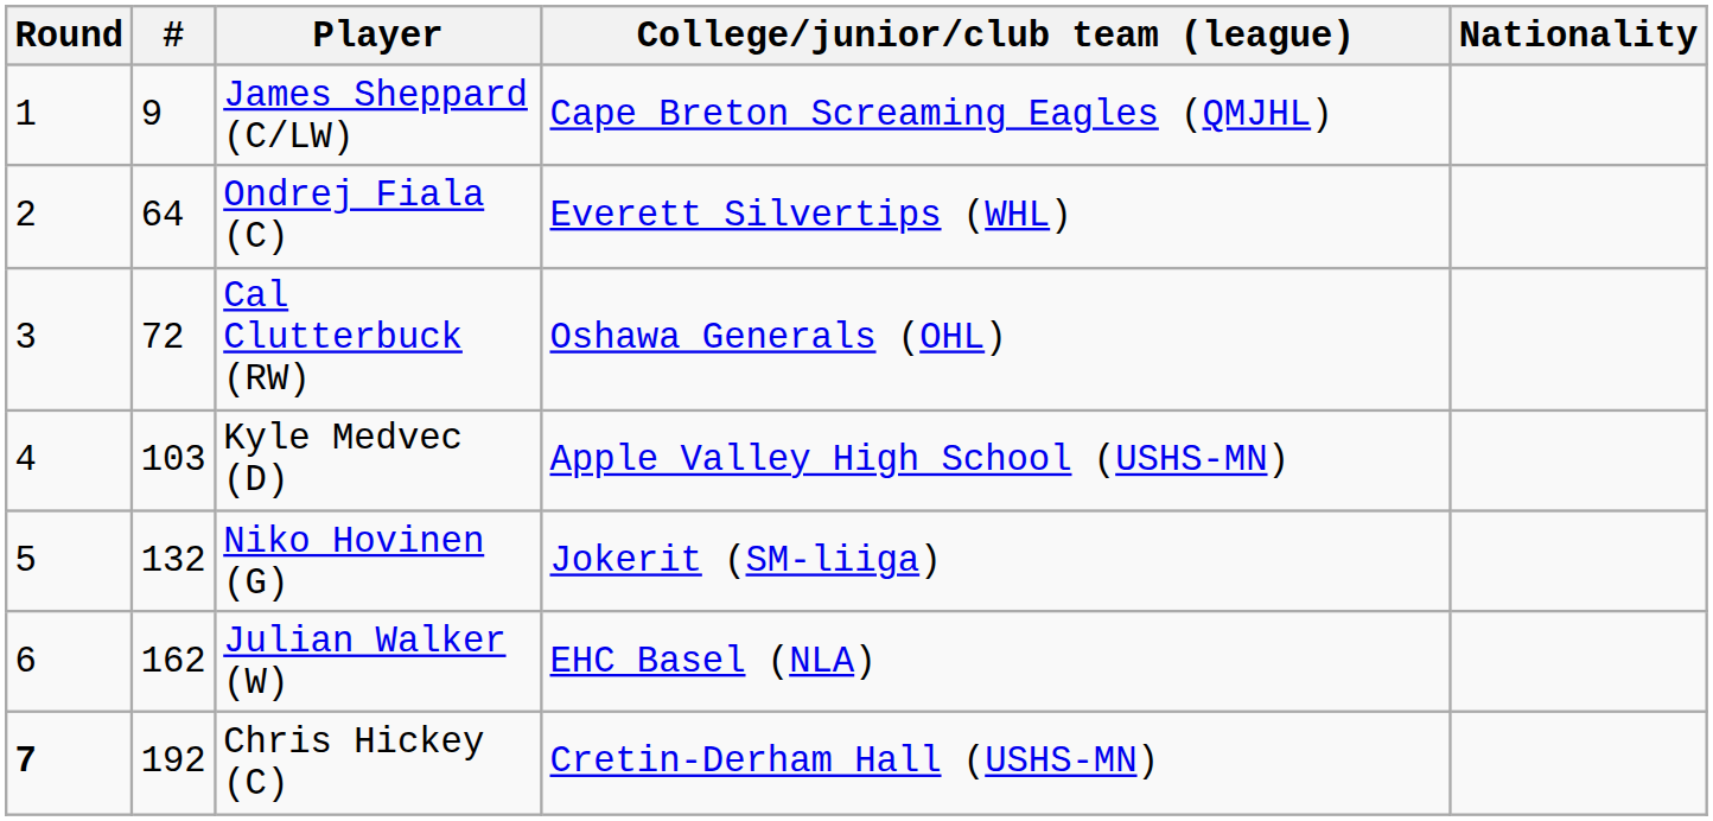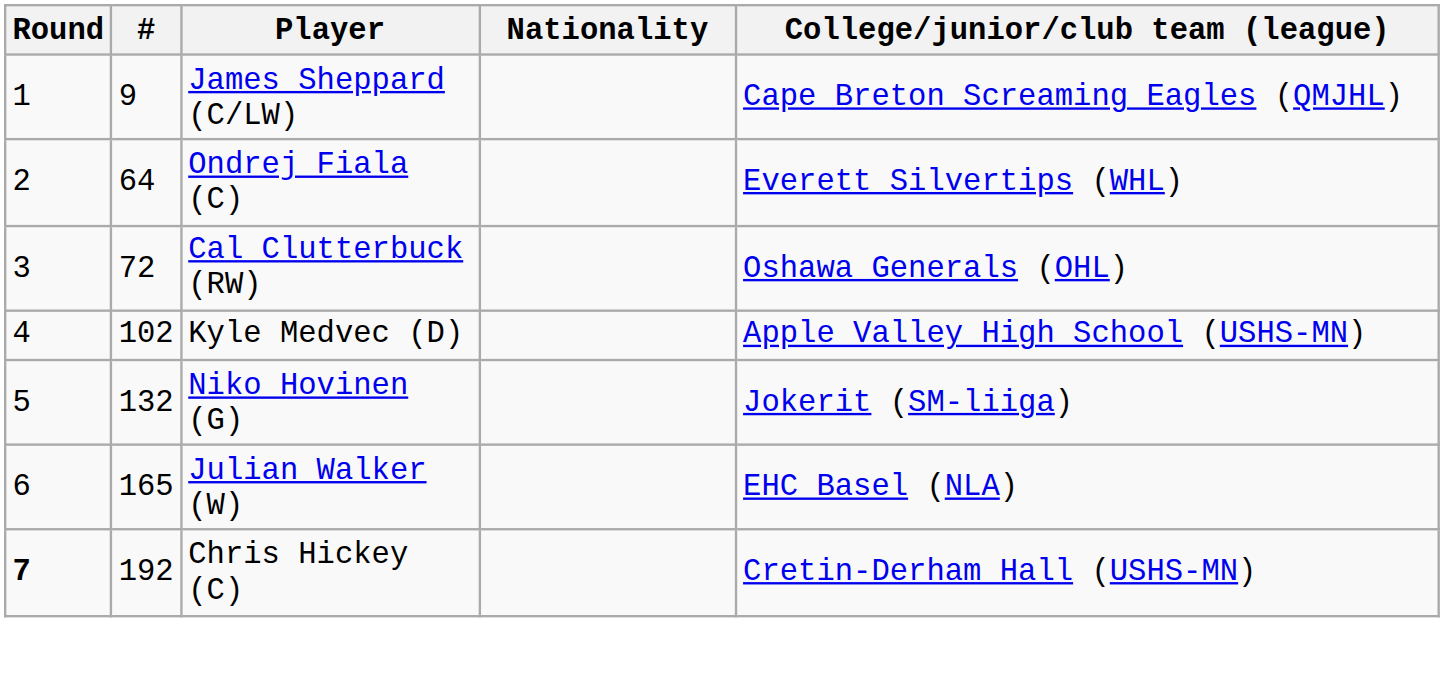 <table class="wikitable">
 <tr>
 <th bgcolor="#DDDDFF" width="2.75%">Round</th>
 <th bgcolor="#DDDDFF" width="2.75%">#</th>
 <th bgcolor="#DDDDFF" width="22.0%">Player</th>
+<th bgcolor="#DDDDFF" width="18.5%">Nationality</th>
 <th bgcolor="#DDDDFF" width="100.0%">College/junior/club team (league)</th>
-<th bgcolor="#DDDDFF" width="18.5%">Nationality</th>
 </tr>
 <tr>
 <td>1</td>
 <td>9</td>
 <td><a href='#'>James Sheppard</a> (C/LW)</td>
+<td></td>
 <td><a href='#'>Cape Breton Screaming Eagles</a> (<a href='#'>QMJHL</a>)</td>
-<td></td>
 </tr>
 <tr>
 <td>2</td>
 <td>64</td>
 <td><a href='#'>Ondrej Fiala</a> (C)</td>
+<td></td>
 <td><a href='#'>Everett Silvertips</a> (<a href='#'>WHL</a>)</td>
-<td></td>
 </tr>
 <tr>
 <td>3</td>
 <td>72</td>
 <td><a href='#'>Cal Clutterbuck</a> (RW)</td>
+<td></td>
 <td><a href='#'>Oshawa Generals</a> (<a href='#'>OHL</a>)</td>
-<td></td>
 </tr>
 <tr>
 <td>4</td>
-<td>103</td>
+<td>102</td>
 <td>Kyle Medvec (D)</td>
+<td></td>
 <td><a href='#'>Apple Valley High School</a> (<a href='#'>USHS-MN</a>)</td>
-<td></td>
 </tr>
 <tr>
 <td>5</td>
 <td>132</td>
 <td><a href='#'>Niko Hovinen</a> (G)</td>
+<td></td>
 <td><a href='#'>Jokerit</a> (<a href='#'>SM-liiga</a>)</td>
-<td></td>
 </tr>
 <tr>
 <td>6</td>
-<td>162</td>
+<td>165</td>
 <td><a href='#'>Julian Walker</a> (W)</td>
+<td></td>
 <td><a href='#'>EHC Basel</a> (<a href='#'>NLA</a>)</td>
-<td></td>
 </tr>
 <tr>
 <td><strong>7</strong></td>
 <td>192</td>
 <td>Chris Hickey (C)</td>
+<td></td>
 <td><a href='#'>Cretin-Derham Hall</a> (<a href='#'>USHS-MN</a>)</td>
-<td></td>
 </tr>
 </table>
